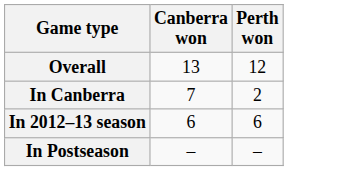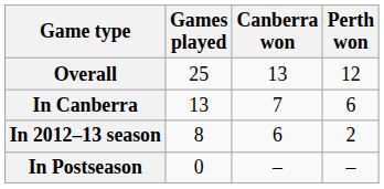 <table class="wikitable plainrowheaders" style="text-align: center;">
 <tr>
 <th scope="col">Game type</th>
+<th scope="col">Games<br>played</th>
 <th scope="col">Canberra<br>won</th>
 <th scope="col">Perth<br>won</th>
 </tr>
 <tr>
 <th scope="row">Overall</th>
+<td>25</td>
 <td>13</td>
 <td>12</td>
 </tr>
 <tr>
 <th scope="row">In Canberra</th>
+<td>13</td>
 <td>7</td>
+<td>6</td>
+</tr>
+<tr>
+<th scope="row">In 2012–13 season</th>
+<td>8</td>
+<td>6</td>
 <td>2</td>
 </tr>
 <tr>
-<th scope="row">In 2012–13 season</th>
-<td>6</td>
-<td>6</td>
-</tr>
-<tr>
 <th scope="row">In Postseason</th>
+<td>0</td>
 <td>–</td>
 <td>–</td>
 </tr>
 </table>
